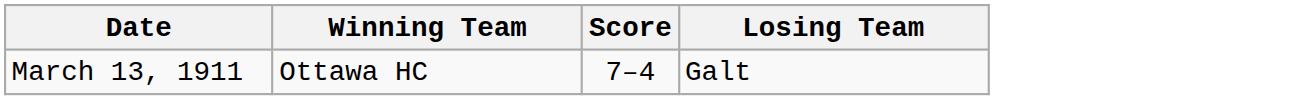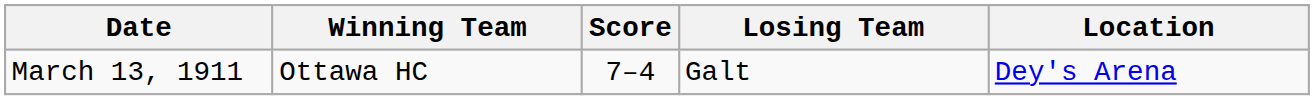 <table class="wikitable">
 <tr>
 <th width="120">Date</th>
 <th width="140">Winning Team</th>
 <th width="5">Score</th>
 <th width="140">Losing Team</th>
+<th width="145">Location</th>
 </tr>
 <tr>
 <td>March 13, 1911</td>
 <td>Ottawa HC</td>
 <td align="center">7–4</td>
 <td>Galt</td>
+<td><a href='#'>Dey's Arena</a></td>
 </tr>
 </table>
